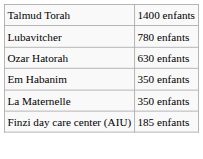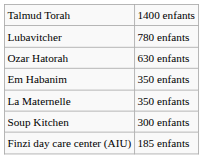 <table class="wikitable">
 <tr>
 <td><small>Talmud Torah</small></td>
 <td><small>1400 enfants</small></td>
 </tr>
 <tr>
 <td><small>Lubavitcher</small></td>
 <td><small>780 enfants</small></td>
 </tr>
 <tr>
 <td><small>Ozar Hatorah</small></td>
 <td><small>630 enfants</small></td>
 </tr>
 <tr>
 <td><small>Em Habanim</small></td>
 <td><small>350 enfants</small></td>
 </tr>
 <tr>
 <td><small>La Maternelle</small></td>
 <td><small>350 enfants</small></td>
 </tr>
 <tr>
+<td><small>Soup Kitchen</small></td>
+<td><small>300 enfants</small></td>
+</tr>
+<tr>
 <td><small>Finzi day care center (AIU)</small></td>
 <td><small>185 enfants</small></td>
 </tr>
 </table>
